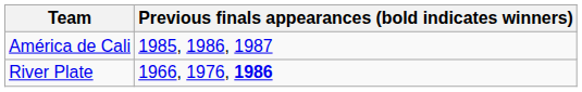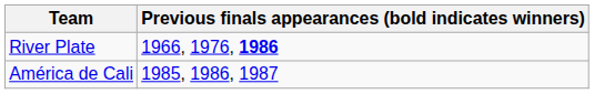 <table class="wikitable">
 <tr>
 <th>Team</th>
 <th>Previous finals appearances (bold indicates winners)</th>
 </tr>
 <tr>
+<td> <a href='#'>River Plate</a></td>
+<td><a href='#'>1966</a>, <a href='#'>1976</a>, <strong><a href='#'>1986</a></strong></td>
+</tr>
+<tr>
 <td> <a href='#'>América de Cali</a></td>
 <td><a href='#'>1985</a>, <a href='#'>1986</a>, <a href='#'>1987</a></td>
 </tr>
-<tr>
-<td> <a href='#'>River Plate</a></td>
-<td><a href='#'>1966</a>, <a href='#'>1976</a>, <strong><a href='#'>1986</a></strong></td>
-</tr>
 </table>
